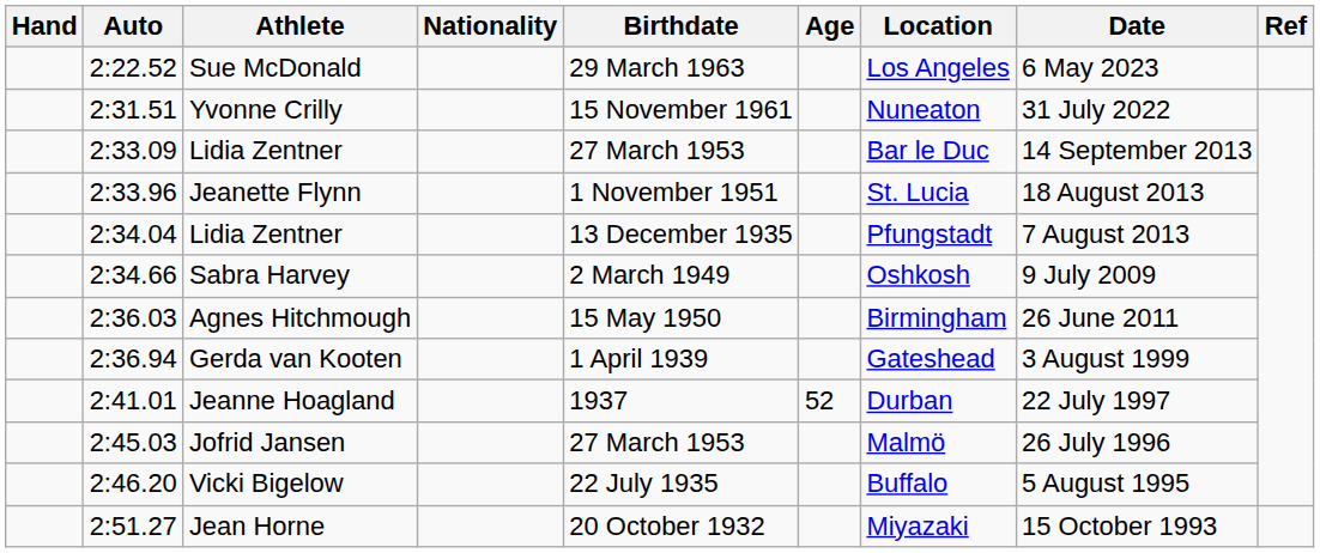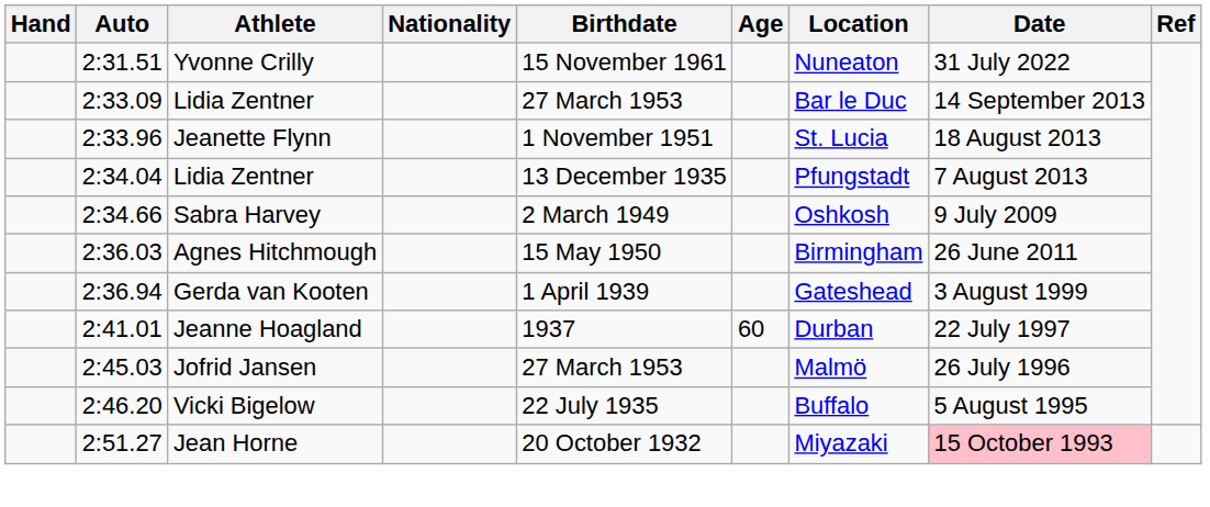 <table class="wikitable">
 <tr>
 <th>Hand</th>
 <th>Auto</th>
 <th>Athlete</th>
 <th>Nationality</th>
 <th>Birthdate</th>
 <th>Age</th>
 <th>Location</th>
 <th>Date</th>
 <th>Ref</th>
-</tr>
-<tr>
-<td></td>
-<td>2:22.52</td>
-<td>Sue McDonald</td>
-<td></td>
-<td>29 March 1963</td>
-<td></td>
-<td><a href='#'>Los Angeles</a></td>
-<td>6 May 2023</td>
-<td></td>
 </tr>
 <tr>
 <td></td>
 <td>2:31.51</td>
 <td>Yvonne Crilly</td>
 <td></td>
 <td>15 November 1961</td>
 <td></td>
 <td><a href='#'>Nuneaton</a></td>
 <td>31 July 2022</td>
 </tr>
 <tr>
 <td></td>
 <td>2:33.09</td>
 <td>Lidia Zentner</td>
 <td></td>
 <td>27 March 1953</td>
 <td></td>
 <td><a href='#'>Bar le Duc</a></td>
 <td>14 September 2013</td>
 </tr>
 <tr>
 <td></td>
 <td>2:33.96</td>
 <td>Jeanette Flynn</td>
 <td></td>
 <td>1 November 1951</td>
 <td></td>
 <td><a href='#'>St. Lucia</a></td>
 <td>18 August 2013</td>
 </tr>
 <tr>
 <td></td>
 <td>2:34.04</td>
 <td>Lidia Zentner</td>
 <td></td>
 <td>13 December 1935</td>
 <td></td>
 <td><a href='#'>Pfungstadt</a></td>
 <td>7 August 2013</td>
 </tr>
 <tr>
 <td></td>
 <td>2:34.66</td>
 <td>Sabra Harvey</td>
 <td></td>
 <td>2 March 1949</td>
 <td></td>
 <td><a href='#'>Oshkosh</a></td>
 <td>9 July 2009</td>
 </tr>
 <tr>
 <td></td>
 <td>2:36.03</td>
 <td>Agnes Hitchmough</td>
 <td></td>
 <td>15 May 1950</td>
 <td></td>
 <td><a href='#'>Birmingham</a></td>
 <td>26 June 2011</td>
 </tr>
 <tr>
 <td></td>
 <td>2:36.94</td>
 <td>Gerda van Kooten</td>
 <td></td>
 <td>1 April 1939</td>
 <td></td>
 <td><a href='#'>Gateshead</a></td>
 <td>3 August 1999</td>
 </tr>
 <tr>
 <td></td>
 <td>2:41.01</td>
 <td>Jeanne Hoagland</td>
 <td></td>
 <td>1937</td>
-<td>52</td>
+<td>60</td>
 <td><a href='#'>Durban</a></td>
 <td>22 July 1997</td>
 </tr>
 <tr>
 <td></td>
 <td>2:45.03</td>
 <td>Jofrid Jansen</td>
 <td></td>
 <td>27 March 1953</td>
 <td></td>
 <td><a href='#'>Malmö</a></td>
 <td>26 July 1996</td>
 </tr>
 <tr>
 <td></td>
 <td>2:46.20</td>
 <td>Vicki Bigelow</td>
 <td></td>
 <td>22 July 1935</td>
 <td></td>
 <td><a href='#'>Buffalo</a></td>
 <td>5 August 1995</td>
 </tr>
 <tr>
 <td></td>
 <td>2:51.27</td>
 <td>Jean Horne</td>
 <td></td>
 <td>20 October 1932</td>
 <td></td>
 <td><a href='#'>Miyazaki</a></td>
-<td>15 October 1993</td>
+<td style="background: pink;">15 October 1993</td>
 <td> </td>
 </tr>
 </table>
